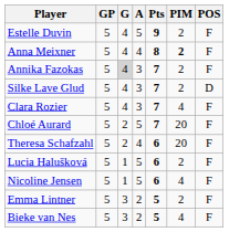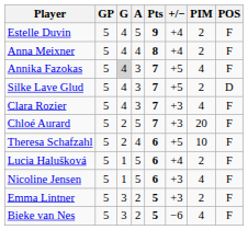 <table class="wikitable sortable" style="text-align:center;">
 <tr>
 <th>Player</th>
 <th>GP</th>
 <th>G</th>
 <th>A</th>
 <th>Pts</th>
+<th>+/−</th>
 <th>PIM</th>
 <th>POS</th>
 </tr>
 <tr>
 <td style="text-align:left;"> <a href='#'>Estelle Duvin</a></td>
 <td>5</td>
 <td>4</td>
 <td>5</td>
 <td><strong>9</strong></td>
+<td>+4</td>
 <td>2</td>
 <td>F</td>
 </tr>
 <tr>
 <td style="text-align:left;"> <a href='#'>Anna Meixner</a></td>
 <td>5</td>
 <td>4</td>
 <td>4</td>
 <td><strong>8</strong></td>
-<td><strong>2</strong></td>
+<td>+4</td>
+<td>2</td>
 <td>F</td>
 </tr>
 <tr>
 <td style="text-align:left;"> <a href='#'>Annika Fazokas</a></td>
 <td>5</td>
 <td style="background: lightgrey;">4</td>
 <td>3</td>
 <td><strong>7</strong></td>
-<td>2</td>
+<td>+5</td>
+<td>4</td>
 <td>F</td>
 </tr>
 <tr>
 <td style="text-align:left;"> <a href='#'>Silke Lave Glud</a></td>
 <td>5</td>
 <td>4</td>
 <td>3</td>
 <td><strong>7</strong></td>
+<td>+5</td>
 <td>2</td>
 <td>D</td>
 </tr>
 <tr>
 <td style="text-align:left;"> <a href='#'>Clara Rozier</a></td>
 <td>5</td>
 <td>4</td>
 <td>3</td>
 <td><strong>7</strong></td>
+<td>+3</td>
 <td>4</td>
 <td>F</td>
 </tr>
 <tr>
 <td style="text-align:left;"> <a href='#'>Chloé Aurard</a></td>
 <td>5</td>
 <td>2</td>
 <td>5</td>
 <td><strong>7</strong></td>
+<td>+3</td>
 <td>20</td>
 <td>F</td>
 </tr>
 <tr>
 <td style="text-align:left;"> <a href='#'>Theresa Schafzahl</a></td>
 <td>5</td>
 <td>2</td>
 <td>4</td>
 <td><strong>6</strong></td>
-<td>20</td>
+<td>+5</td>
+<td>10</td>
 <td>F</td>
 </tr>
 <tr>
 <td style="text-align:left;"> <a href='#'>Lucia Halušková</a></td>
 <td>5</td>
 <td>1</td>
 <td>5</td>
 <td><strong>6</strong></td>
+<td>+4</td>
 <td>2</td>
 <td>F</td>
 </tr>
 <tr>
 <td style="text-align:left;"> <a href='#'>Nicoline Jensen</a></td>
 <td>5</td>
 <td>1</td>
 <td>5</td>
 <td><strong>6</strong></td>
+<td>+3</td>
 <td>4</td>
 <td>F</td>
 </tr>
 <tr>
 <td style="text-align:left;"> <a href='#'>Emma Lintner</a></td>
 <td>5</td>
 <td>3</td>
 <td>2</td>
 <td><strong>5</strong></td>
+<td>+3</td>
 <td>2</td>
 <td>F</td>
 </tr>
 <tr>
 <td style="text-align:left;"> <a href='#'>Bieke van Nes</a></td>
 <td>5</td>
 <td>3</td>
 <td>2</td>
 <td><strong>5</strong></td>
+<td>−6</td>
 <td>4</td>
 <td>F</td>
 </tr>
 </table>
